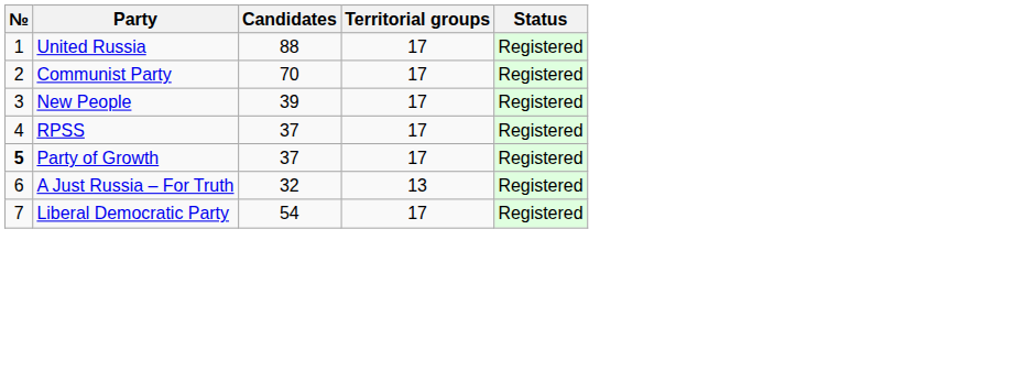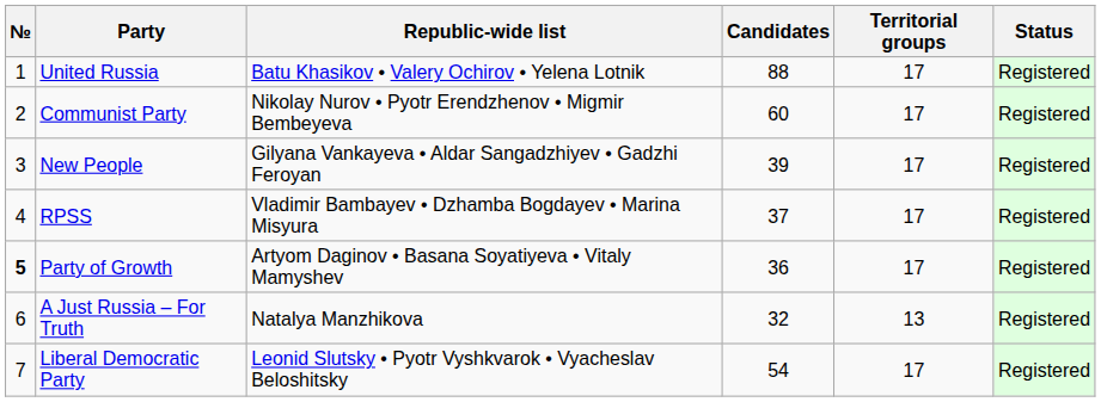 <table class="wikitable sortable" style="background: #f9f9f9; text-align:right; font-size: 95%">
 <tr>
 <th align=center>№</th>
 <th align=center>Party</th>
+<th align=center>Republic-wide list</th>
 <th align=center>Candidates</th>
 <th align=center>Territorial groups</th>
 <th align=center>Status</th>
 </tr>
 <tr>
 <td align=center>1</td>
 <td align=left><a href='#'>United Russia</a></td>
+<td align=left><a href='#'>Batu Khasikov</a> • <a href='#'>Valery Ochirov</a> • Yelena Lotnik</td>
 <td align=center>88</td>
 <td align=center>17</td>
 <td align=center bgcolor="#DFFFDF">Registered</td>
 </tr>
 <tr>
 <td align=center>2</td>
 <td align=left><a href='#'>Communist Party</a></td>
-<td align=center>70</td>
+<td align=left>Nikolay Nurov • Pyotr Erendzhenov • Migmir Bembeyeva</td>
+<td align=center>60</td>
 <td align=center>17</td>
 <td align=center bgcolor="#DFFFDF">Registered</td>
 </tr>
 <tr>
 <td align=center>3</td>
 <td align=left><a href='#'>New People</a></td>
+<td align=left>Gilyana Vankayeva • Aldar Sangadzhiyev • Gadzhi Feroyan</td>
 <td align=center>39</td>
 <td align=center>17</td>
 <td align=center bgcolor="#DFFFDF">Registered</td>
 </tr>
 <tr>
 <td align=center>4</td>
 <td align=left><a href='#'>RPSS</a></td>
+<td align=left>Vladimir Bambayev • Dzhamba Bogdayev • Marina Misyura</td>
 <td align=center>37</td>
 <td align=center>17</td>
 <td align=center bgcolor="#DFFFDF">Registered</td>
 </tr>
 <tr>
 <td align=center><strong>5</strong></td>
 <td align=left><a href='#'>Party of Growth</a></td>
-<td align=center>37</td>
+<td align=left>Artyom Daginov • Basana Soyatiyeva • Vitaly Mamyshev</td>
+<td align=center>36</td>
 <td align=center>17</td>
 <td align=center bgcolor="#DFFFDF">Registered</td>
 </tr>
 <tr>
 <td align=center>6</td>
 <td align=left><a href='#'>A Just Russia – For Truth</a></td>
+<td align=left>Natalya Manzhikova</td>
 <td align=center>32</td>
 <td align=center>13</td>
 <td align=center bgcolor="#DFFFDF">Registered</td>
 </tr>
 <tr>
 <td align=center>7</td>
 <td align=left><a href='#'>Liberal Democratic Party</a></td>
+<td align=left><a href='#'>Leonid Slutsky</a> • Pyotr Vyshkvarok • Vyacheslav Beloshitsky</td>
 <td align=center>54</td>
 <td align=center>17</td>
 <td align=center bgcolor="#DFFFDF">Registered</td>
 </tr>
 </table>
